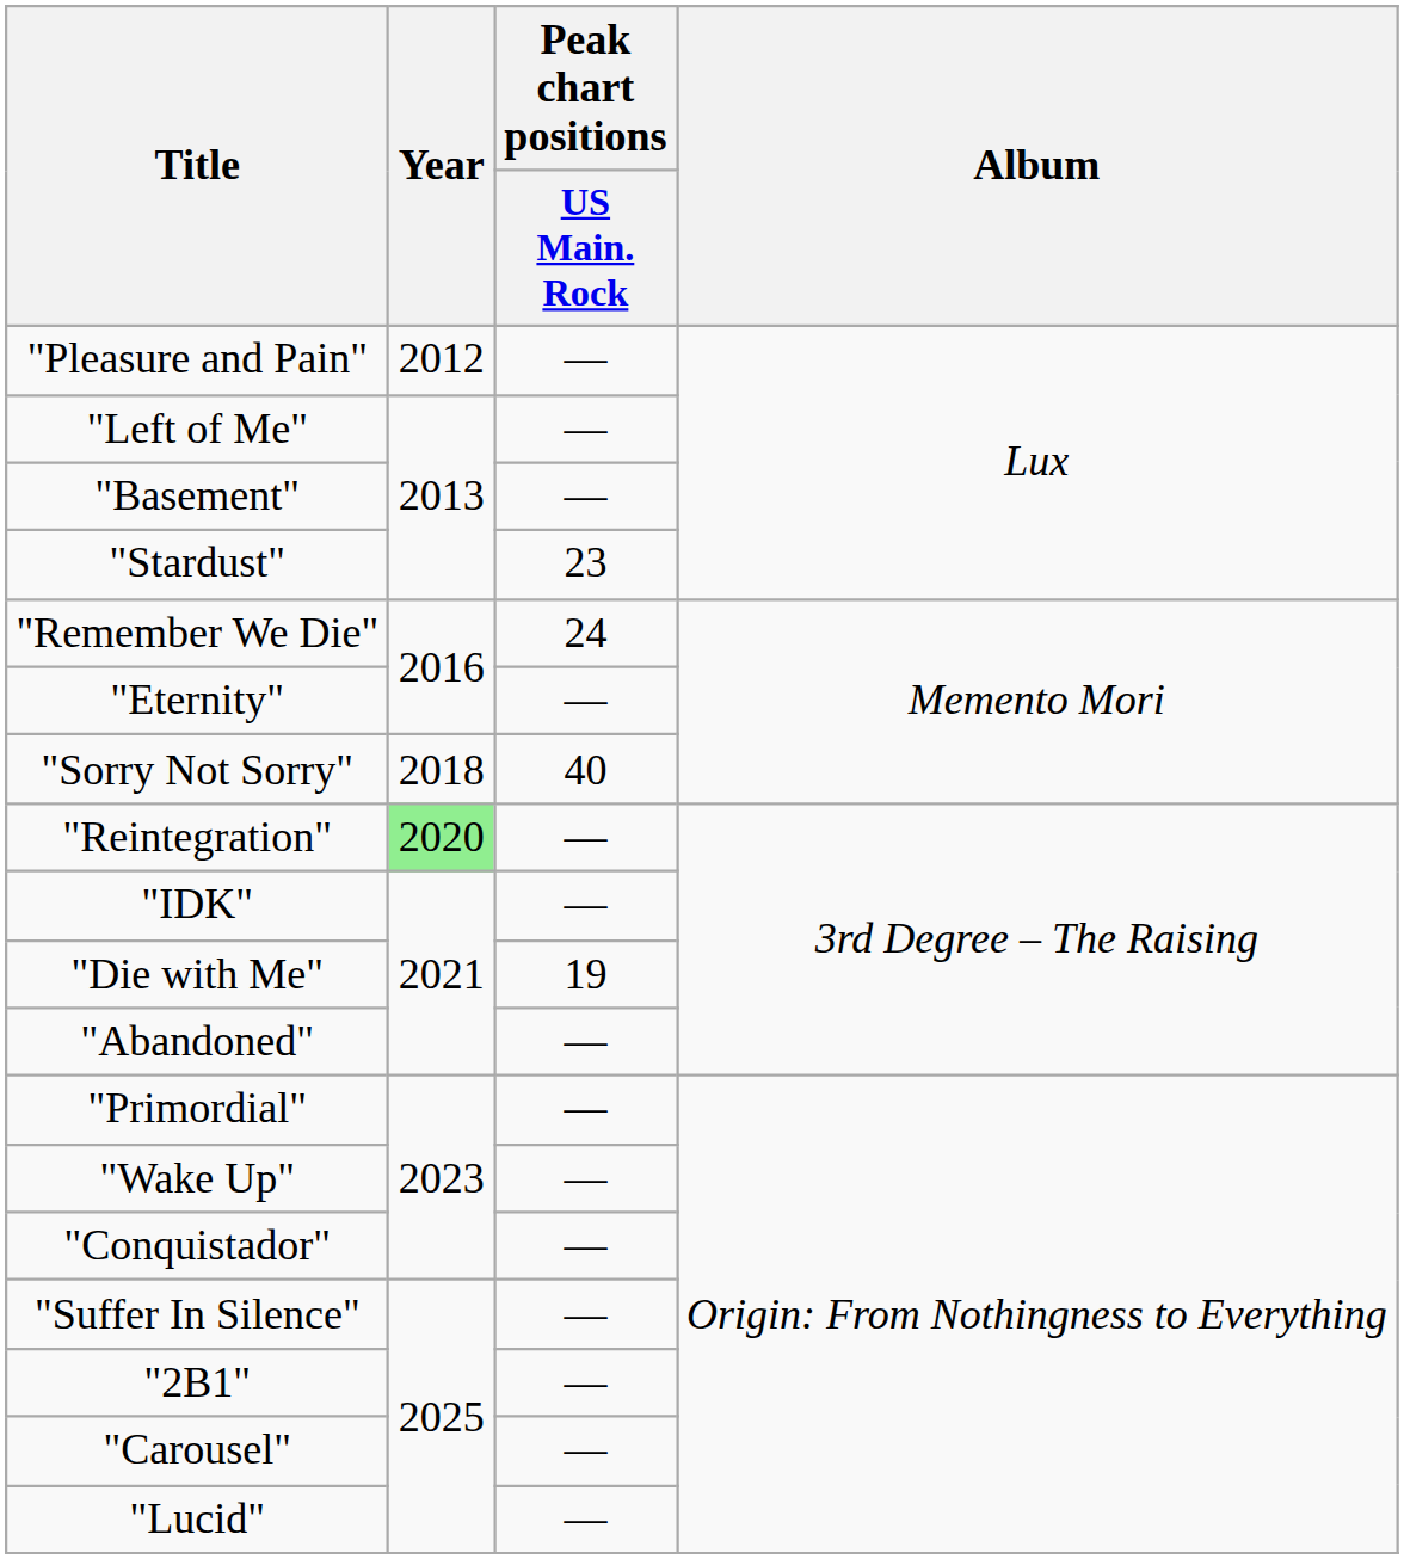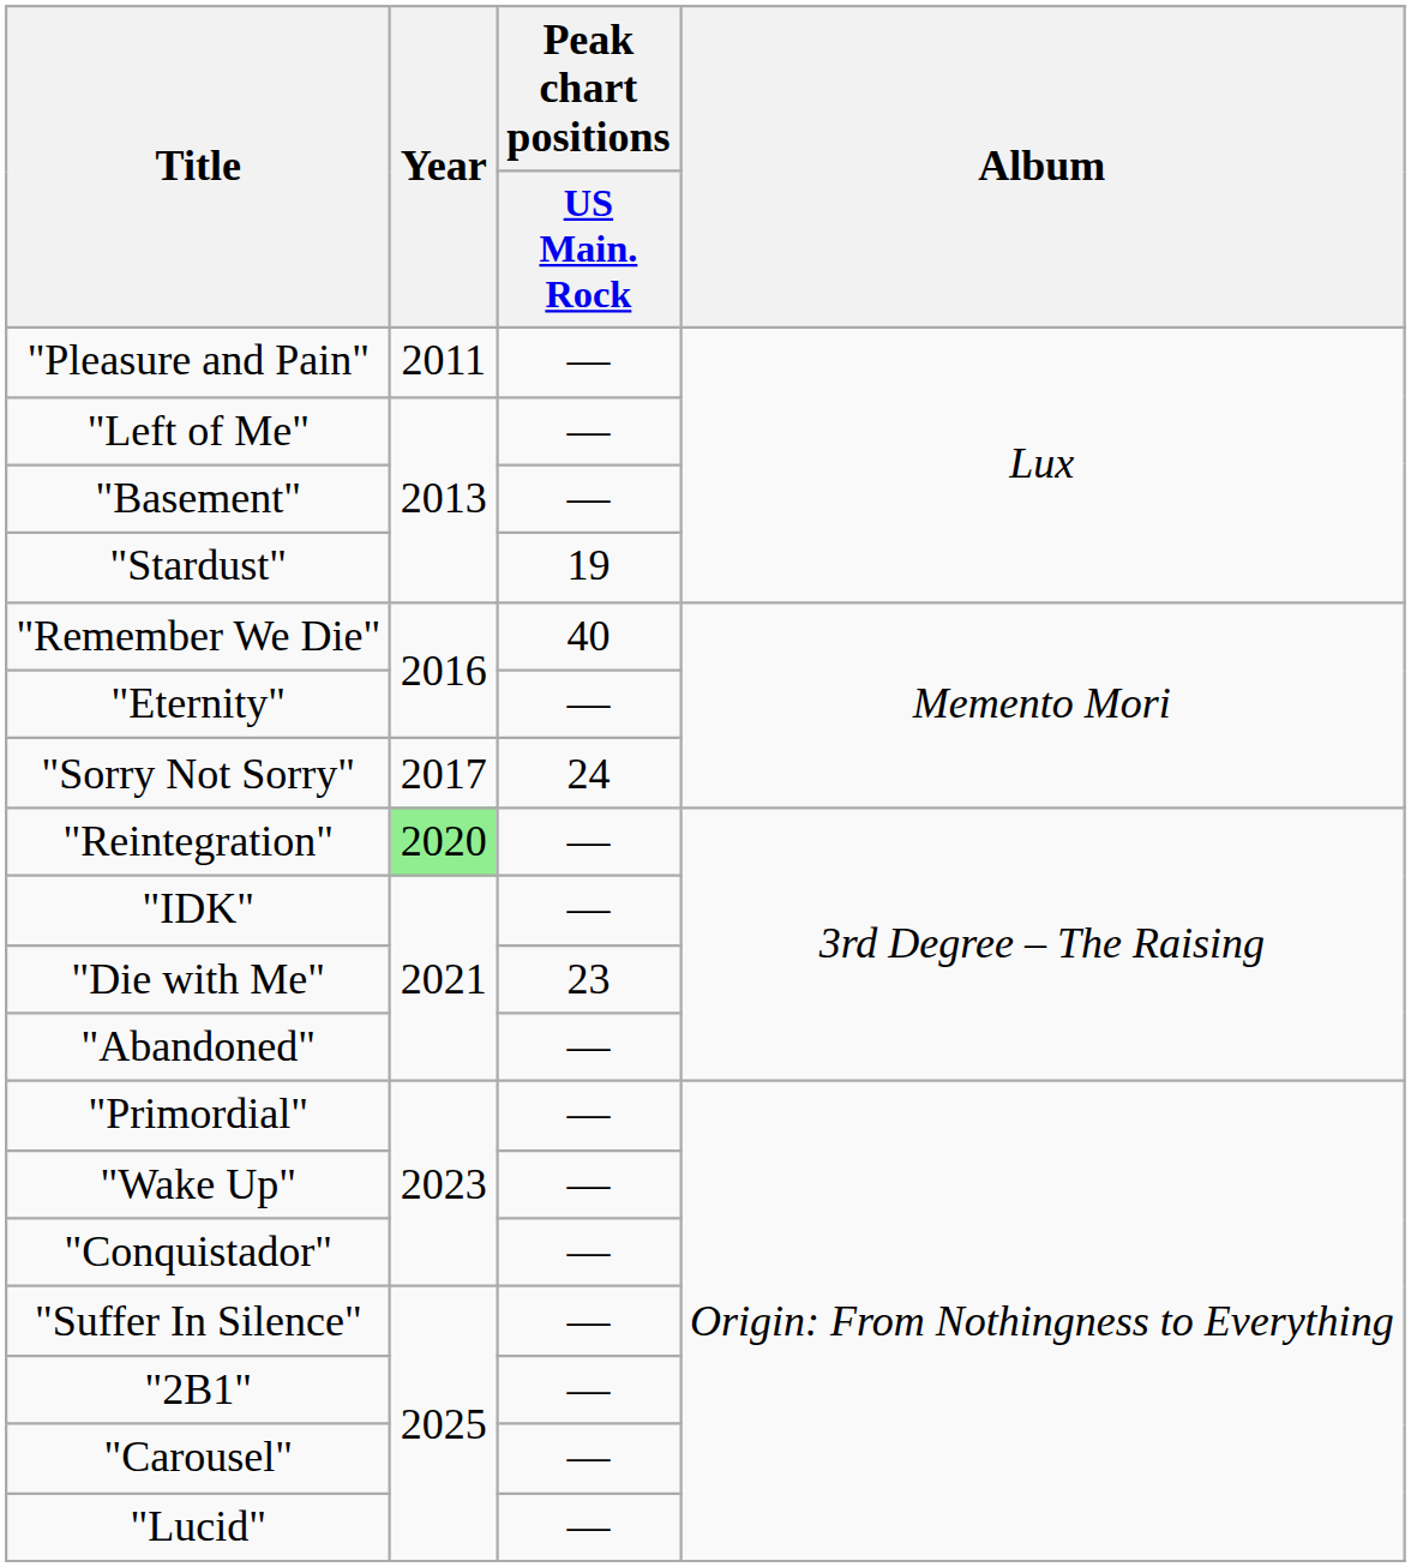 <table class="wikitable plainrowheaders" style="text-align:center;">
 <tr>
 <th scope="col" rowspan="2">Title</th>
 <th scope="col" rowspan="2">Year</th>
 <th scope="col" colspan="1">Peak chart positions</th>
 <th scope="col" rowspan="2">Album</th>
 </tr>
 <tr>
 <th scope="col" style="width:3em;font-size:90%;"><a href='#'>US<br>Main.<br>Rock</a><br></th>
 </tr>
 <tr>
 <td>"Pleasure and Pain"</td>
-<td>2012</td>
+<td>2011</td>
 <td>—</td>
 <td rowspan="4"><em>Lux</em></td>
 </tr>
 <tr>
 <td>"Left of Me"</td>
 <td rowspan="3">2013</td>
 <td>—</td>
 </tr>
 <tr>
 <td>"Basement"</td>
 <td>—</td>
 </tr>
 <tr>
 <td>"Stardust"</td>
-<td>23</td>
+<td>19</td>
 </tr>
 <tr>
 <td>"Remember We Die"</td>
 <td rowspan="2">2016</td>
-<td>24</td>
+<td>40</td>
 <td rowspan="3"><em>Memento Mori</em></td>
 </tr>
 <tr>
 <td>"Eternity"</td>
 <td>—</td>
 </tr>
 <tr>
 <td>"Sorry Not Sorry"</td>
-<td>2018</td>
-<td>40</td>
+<td>2017</td>
+<td>24</td>
 </tr>
 <tr>
 <td>"Reintegration"</td>
 <td style="background: lightgreen;">2020</td>
 <td>—</td>
 <td rowspan="4"><em>3rd Degree – The Raising</em></td>
 </tr>
 <tr>
 <td>"IDK"</td>
 <td rowspan="3">2021</td>
 <td>—</td>
 </tr>
 <tr>
 <td>"Die with Me"</td>
-<td>19</td>
+<td>23</td>
 </tr>
 <tr>
 <td>"Abandoned"</td>
 <td>—</td>
 </tr>
 <tr>
 <td>"Primordial"</td>
 <td rowspan="3">2023</td>
 <td>—</td>
 <td rowspan="7"><em>Origin: From Nothingness to Everything</em></td>
 </tr>
 <tr>
 <td>"Wake Up"</td>
 <td>—</td>
 </tr>
 <tr>
 <td>"Conquistador"</td>
 <td>—</td>
 </tr>
 <tr>
 <td>"Suffer In Silence"</td>
 <td rowspan="4">2025</td>
 <td>—</td>
 </tr>
 <tr>
 <td>"2B1"</td>
 <td>—</td>
 </tr>
 <tr>
 <td>"Carousel"</td>
 <td>—</td>
 </tr>
 <tr>
 <td>"Lucid"</td>
 <td>—</td>
 </tr>
 <tr>
 </tr>
 </table>
